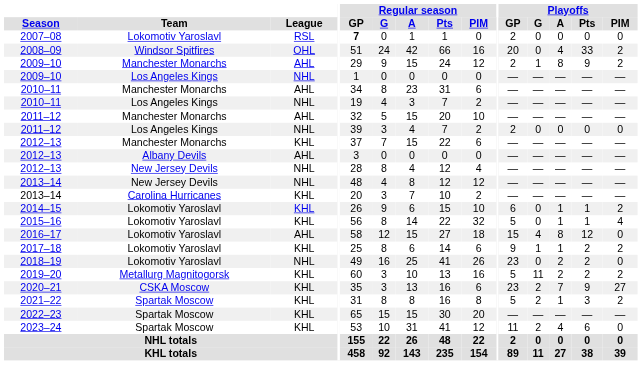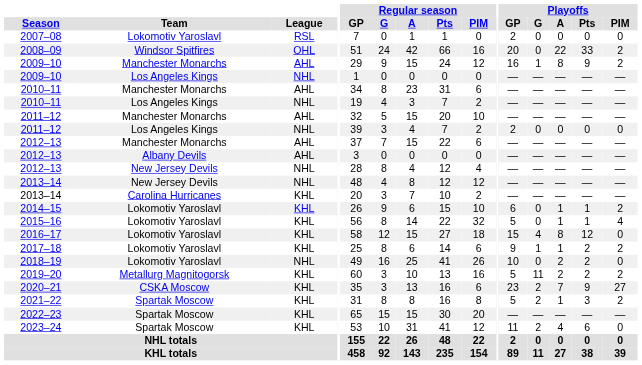 <table border="0" cellpadding="1" cellspacing="0" style="text-align:center; width:60em">
 <tr bgcolor="#e0e0e0">
 <th colspan="3"  bgcolor="#ffffff"></th>
 <th rowspan="99" bgcolor="#ffffff"></th>
 <th colspan="5"><a href='#'>Regular season</a></th>
 <th rowspan="99" bgcolor="#ffffff"></th>
 <th colspan="5"><a href='#'>Playoffs</a></th>
 </tr>
 <tr bgcolor="#e0e0e0">
 <th><a href='#'>Season</a></th>
 <th>Team</th>
 <th>League</th>
 <th>GP</th>
 <th><a href='#'>G</a></th>
 <th><a href='#'>A</a></th>
 <th><a href='#'>Pts</a></th>
 <th><a href='#'>PIM</a></th>
 <th>GP</th>
 <th>G</th>
 <th>A</th>
 <th>Pts</th>
 <th>PIM</th>
 </tr>
 <tr ALIGN="center">
 <td ALIGN="center"><a href='#'>2007–08</a></td>
 <td ALIGN="center"><a href='#'>Lokomotiv Yaroslavl</a></td>
 <td ALIGN="center"><a href='#'>RSL</a></td>
-<td ALIGN="center"><strong>7</strong></td>
+<td ALIGN="center">7</td>
 <td ALIGN="center">0</td>
 <td ALIGN="center">1</td>
 <td ALIGN="center">1</td>
 <td ALIGN="center">0</td>
 <td ALIGN="center">2</td>
 <td ALIGN="center">0</td>
 <td ALIGN="center">0</td>
 <td ALIGN="center">0</td>
 <td ALIGN="center">0</td>
 </tr>
 <tr ALIGN="center"  bgcolor="#f0f0f0">
 <td ALIGN="center"><a href='#'>2008–09</a></td>
 <td ALIGN="center"><a href='#'>Windsor Spitfires</a></td>
 <td ALIGN="center"><a href='#'>OHL</a></td>
 <td ALIGN="center">51</td>
 <td ALIGN="center">24</td>
 <td ALIGN="center">42</td>
 <td ALIGN="center">66</td>
 <td ALIGN="center">16</td>
 <td ALIGN="center">20</td>
 <td ALIGN="center">0</td>
-<td ALIGN="center">4</td>
+<td ALIGN="center">22</td>
 <td ALIGN="center">33</td>
 <td ALIGN="center">2</td>
 </tr>
 <tr ALIGN="center">
 <td ALIGN="center"><a href='#'>2009–10</a></td>
 <td ALIGN="center"><a href='#'>Manchester Monarchs</a></td>
 <td ALIGN="center"><a href='#'>AHL</a></td>
 <td ALIGN="center">29</td>
 <td ALIGN="center">9</td>
 <td ALIGN="center">15</td>
 <td ALIGN="center">24</td>
 <td ALIGN="center">12</td>
-<td ALIGN="center">2</td>
+<td ALIGN="center">16</td>
 <td ALIGN="center">1</td>
 <td ALIGN="center">8</td>
 <td ALIGN="center">9</td>
 <td ALIGN="center">2</td>
 </tr>
 <tr ALIGN="center"  bgcolor="#f0f0f0">
 <td ALIGN="center"><a href='#'>2009–10</a></td>
 <td ALIGN="center"><a href='#'>Los Angeles Kings</a></td>
 <td ALIGN="center"><a href='#'>NHL</a></td>
 <td ALIGN="center">1</td>
 <td ALIGN="center">0</td>
 <td ALIGN="center">0</td>
 <td ALIGN="center">0</td>
 <td ALIGN="center">0</td>
 <td ALIGN="center">—</td>
 <td ALIGN="center">—</td>
 <td ALIGN="center">—</td>
 <td ALIGN="center">—</td>
 <td ALIGN="center">—</td>
 </tr>
 <tr ALIGN="center">
 <td ALIGN="center"><a href='#'>2010–11</a></td>
 <td ALIGN="center">Manchester Monarchs</td>
 <td ALIGN="center">AHL</td>
 <td ALIGN="center">34</td>
 <td ALIGN="center">8</td>
 <td ALIGN="center">23</td>
 <td ALIGN="center">31</td>
 <td ALIGN="center">6</td>
 <td ALIGN="center">—</td>
 <td ALIGN="center">—</td>
 <td ALIGN="center">—</td>
 <td ALIGN="center">—</td>
 <td ALIGN="center">—</td>
 </tr>
 <tr ALIGN="center"  bgcolor="#f0f0f0">
 <td ALIGN="center"><a href='#'>2010–11</a></td>
 <td ALIGN="center">Los Angeles Kings</td>
 <td ALIGN="center">NHL</td>
 <td ALIGN="center">19</td>
 <td ALIGN="center">4</td>
 <td ALIGN="center">3</td>
 <td ALIGN="center">7</td>
 <td ALIGN="center">2</td>
 <td ALIGN="center">—</td>
 <td ALIGN="center">—</td>
 <td ALIGN="center">—</td>
 <td ALIGN="center">—</td>
 <td ALIGN="center">—</td>
 </tr>
 <tr ALIGN="center">
 <td ALIGN="center"><a href='#'>2011–12</a></td>
 <td ALIGN="center">Manchester Monarchs</td>
 <td ALIGN="center">AHL</td>
 <td ALIGN="center">32</td>
 <td ALIGN="center">5</td>
 <td ALIGN="center">15</td>
 <td ALIGN="center">20</td>
 <td ALIGN="center">10</td>
 <td ALIGN="center">—</td>
 <td ALIGN="center">—</td>
 <td ALIGN="center">—</td>
 <td ALIGN="center">—</td>
 <td ALIGN="center">—</td>
 </tr>
 <tr ALIGN="center"  bgcolor="#f0f0f0">
 <td ALIGN="center"><a href='#'>2011–12</a></td>
 <td ALIGN="center">Los Angeles Kings</td>
 <td ALIGN="center">NHL</td>
 <td ALIGN="center">39</td>
 <td ALIGN="center">3</td>
 <td ALIGN="center">4</td>
 <td ALIGN="center">7</td>
 <td ALIGN="center">2</td>
 <td ALIGN="center">2</td>
 <td ALIGN="center">0</td>
 <td ALIGN="center">0</td>
 <td ALIGN="center">0</td>
 <td ALIGN="center">0</td>
 </tr>
 <tr ALIGN="center">
 <td ALIGN="center"><a href='#'>2012–13</a></td>
 <td ALIGN="center">Manchester Monarchs</td>
-<td ALIGN="center">KHL</td>
+<td ALIGN="center">AHL</td>
 <td ALIGN="center">37</td>
 <td ALIGN="center">7</td>
 <td ALIGN="center">15</td>
 <td ALIGN="center">22</td>
 <td ALIGN="center">6</td>
 <td ALIGN="center">—</td>
 <td ALIGN="center">—</td>
 <td ALIGN="center">—</td>
 <td ALIGN="center">—</td>
 <td ALIGN="center">—</td>
 </tr>
 <tr ALIGN="center"  bgcolor="#f0f0f0">
 <td ALIGN="center"><a href='#'>2012–13</a></td>
 <td ALIGN="center"><a href='#'>Albany Devils</a></td>
 <td ALIGN="center">AHL</td>
 <td ALIGN="center">3</td>
 <td ALIGN="center">0</td>
 <td ALIGN="center">0</td>
 <td ALIGN="center">0</td>
 <td ALIGN="center">0</td>
 <td ALIGN="center">—</td>
 <td ALIGN="center">—</td>
 <td ALIGN="center">—</td>
 <td ALIGN="center">—</td>
 <td ALIGN="center">—</td>
 </tr>
 <tr ALIGN="center">
 <td ALIGN="center"><a href='#'>2012–13</a></td>
 <td ALIGN="center"><a href='#'>New Jersey Devils</a></td>
 <td ALIGN="center">NHL</td>
 <td ALIGN="center">28</td>
 <td ALIGN="center">8</td>
 <td ALIGN="center">4</td>
 <td ALIGN="center">12</td>
 <td ALIGN="center">4</td>
 <td ALIGN="center">—</td>
 <td ALIGN="center">—</td>
 <td ALIGN="center">—</td>
 <td ALIGN="center">—</td>
 <td ALIGN="center">—</td>
 </tr>
 <tr ALIGN="center"  bgcolor="#f0f0f0">
 <td ALIGN="center"><a href='#'>2013–14</a></td>
 <td ALIGN="center">New Jersey Devils</td>
 <td ALIGN="center">NHL</td>
 <td ALIGN="center">48</td>
 <td ALIGN="center">4</td>
 <td ALIGN="center">8</td>
 <td ALIGN="center">12</td>
 <td ALIGN="center">12</td>
 <td ALIGN="center">—</td>
 <td ALIGN="center">—</td>
 <td ALIGN="center">—</td>
 <td ALIGN="center">—</td>
 <td ALIGN="center">—</td>
 </tr>
 <tr ALIGN="center">
 <td ALIGN="center">2013–14</td>
 <td ALIGN="center"><a href='#'>Carolina Hurricanes</a></td>
 <td ALIGN="center">KHL</td>
 <td ALIGN="center">20</td>
 <td ALIGN="center">3</td>
 <td ALIGN="center">7</td>
 <td ALIGN="center">10</td>
 <td ALIGN="center">2</td>
 <td ALIGN="center">—</td>
 <td ALIGN="center">—</td>
 <td ALIGN="center">—</td>
 <td ALIGN="center">—</td>
 <td ALIGN="center">—</td>
 </tr>
 <tr ALIGN="center"  bgcolor="#f0f0f0">
 <td ALIGN="center"><a href='#'>2014–15</a></td>
 <td ALIGN="center">Lokomotiv Yaroslavl</td>
 <td ALIGN="center"><a href='#'>KHL</a></td>
 <td ALIGN="center">26</td>
 <td ALIGN="center">9</td>
 <td ALIGN="center">6</td>
 <td ALIGN="center">15</td>
 <td ALIGN="center">10</td>
 <td ALIGN="center">6</td>
 <td ALIGN="center">0</td>
 <td ALIGN="center">1</td>
 <td ALIGN="center">1</td>
 <td ALIGN="center">2</td>
 </tr>
 <tr ALIGN="center">
 <td ALIGN="center"><a href='#'>2015–16</a></td>
 <td ALIGN="center">Lokomotiv Yaroslavl</td>
 <td ALIGN="center">KHL</td>
 <td ALIGN="center">56</td>
 <td ALIGN="center">8</td>
 <td ALIGN="center">14</td>
 <td ALIGN="center">22</td>
 <td ALIGN="center">32</td>
 <td ALIGN="center">5</td>
 <td ALIGN="center">0</td>
 <td ALIGN="center">1</td>
 <td ALIGN="center">1</td>
 <td ALIGN="center">4</td>
 </tr>
 <tr ALIGN="center"  bgcolor="#f0f0f0">
 <td ALIGN="center"><a href='#'>2016–17</a></td>
 <td ALIGN="center">Lokomotiv Yaroslavl</td>
-<td ALIGN="center">AHL</td>
+<td ALIGN="center">KHL</td>
 <td ALIGN="center">58</td>
 <td ALIGN="center">12</td>
 <td ALIGN="center">15</td>
 <td ALIGN="center">27</td>
 <td ALIGN="center">18</td>
 <td ALIGN="center">15</td>
 <td ALIGN="center">4</td>
 <td ALIGN="center">8</td>
 <td ALIGN="center">12</td>
 <td ALIGN="center">0</td>
 </tr>
 <tr ALIGN="center">
 <td ALIGN="center"><a href='#'>2017–18</a></td>
 <td ALIGN="center">Lokomotiv Yaroslavl</td>
 <td ALIGN="center">KHL</td>
 <td ALIGN="center">25</td>
 <td ALIGN="center">8</td>
 <td ALIGN="center">6</td>
 <td ALIGN="center">14</td>
 <td ALIGN="center">6</td>
 <td ALIGN="center">9</td>
 <td ALIGN="center">1</td>
 <td ALIGN="center">1</td>
 <td ALIGN="center">2</td>
 <td ALIGN="center">2</td>
 </tr>
 <tr ALIGN="center"  bgcolor="#f0f0f0">
 <td ALIGN="center"><a href='#'>2018–19</a></td>
 <td ALIGN="center">Lokomotiv Yaroslavl</td>
 <td ALIGN="center">NHL</td>
 <td ALIGN="center">49</td>
 <td ALIGN="center">16</td>
 <td ALIGN="center">25</td>
 <td ALIGN="center">41</td>
 <td ALIGN="center">26</td>
-<td ALIGN="center">23</td>
+<td ALIGN="center">10</td>
 <td ALIGN="center">0</td>
 <td ALIGN="center">2</td>
 <td ALIGN="center">2</td>
 <td ALIGN="center">0</td>
 </tr>
 <tr ALIGN="center">
 <td ALIGN="center"><a href='#'>2019–20</a></td>
 <td ALIGN="center"><a href='#'>Metallurg Magnitogorsk</a></td>
 <td ALIGN="center">KHL</td>
 <td ALIGN="center">60</td>
 <td ALIGN="center">3</td>
 <td ALIGN="center">10</td>
 <td ALIGN="center">13</td>
 <td ALIGN="center">16</td>
 <td ALIGN="center">5</td>
 <td ALIGN="center">11</td>
 <td ALIGN="center">2</td>
 <td ALIGN="center">2</td>
 <td ALIGN="center">2</td>
 </tr>
 <tr ALIGN="center"  bgcolor="#f0f0f0">
 <td ALIGN="center"><a href='#'>2020–21</a></td>
 <td ALIGN="center"><a href='#'>CSKA Moscow</a></td>
 <td ALIGN="center">KHL</td>
 <td ALIGN="center">35</td>
 <td ALIGN="center">3</td>
 <td ALIGN="center">13</td>
 <td ALIGN="center">16</td>
 <td ALIGN="center">6</td>
 <td ALIGN="center">23</td>
 <td ALIGN="center">2</td>
 <td ALIGN="center">7</td>
 <td ALIGN="center">9</td>
 <td ALIGN="center">27</td>
 </tr>
 <tr ALIGN="center">
 <td ALIGN="center"><a href='#'>2021–22</a></td>
 <td ALIGN="center"><a href='#'>Spartak Moscow</a></td>
 <td ALIGN="center">KHL</td>
 <td ALIGN="center">31</td>
 <td ALIGN="center">8</td>
 <td ALIGN="center">8</td>
 <td ALIGN="center">16</td>
 <td ALIGN="center">8</td>
 <td ALIGN="center">5</td>
 <td ALIGN="center">2</td>
 <td ALIGN="center">1</td>
 <td ALIGN="center">3</td>
 <td ALIGN="center">2</td>
 </tr>
 <tr ALIGN="center"  bgcolor="#f0f0f0">
 <td ALIGN="center"><a href='#'>2022–23</a></td>
 <td ALIGN="center">Spartak Moscow</td>
 <td ALIGN="center">KHL</td>
 <td ALIGN="center">65</td>
 <td ALIGN="center">15</td>
 <td ALIGN="center">15</td>
 <td ALIGN="center">30</td>
 <td ALIGN="center">20</td>
 <td ALIGN="center">—</td>
 <td ALIGN="center">—</td>
 <td ALIGN="center">—</td>
 <td ALIGN="center">—</td>
 <td ALIGN="center">—</td>
 </tr>
 <tr ALIGN="center">
 <td ALIGN="center"><a href='#'>2023–24</a></td>
 <td ALIGN="center">Spartak Moscow</td>
 <td ALIGN="center">KHL</td>
 <td ALIGN="center">53</td>
 <td ALIGN="center">10</td>
 <td ALIGN="center">31</td>
 <td ALIGN="center">41</td>
 <td ALIGN="center">12</td>
 <td ALIGN="center">11</td>
 <td ALIGN="center">2</td>
 <td ALIGN="center">4</td>
 <td ALIGN="center">6</td>
 <td ALIGN="center">0</td>
 </tr>
 <tr bgcolor="#e0e0e0">
 <th colspan="3">NHL totals</th>
 <th>155</th>
 <th>22</th>
 <th>26</th>
 <th>48</th>
 <th>22</th>
 <th>2</th>
 <th>0</th>
 <th>0</th>
 <th>0</th>
 <th>0</th>
 </tr>
 <tr bgcolor="#e0e0e0">
 <th colspan="3">KHL totals</th>
 <th>458</th>
 <th>92</th>
 <th>143</th>
 <th>235</th>
 <th>154</th>
 <th>89</th>
 <th>11</th>
 <th>27</th>
 <th>38</th>
 <th>39</th>
 </tr>
 </table>
